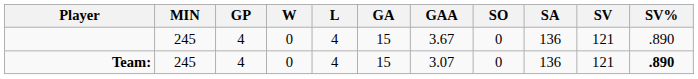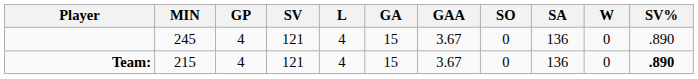 <table class="wikitable sortable" width="60%">
 <tr>
 <th bgcolor="#DDDDFF" width="10%">Player</th>
 <th width="3%" bgcolor="#DDDDFF" title="Minutes played">MIN</th>
 <th width="3%" bgcolor="#DDDDFF" title="Games played in">GP</th>
-<th width="3%" bgcolor="#DDDDFF" title="Wins">W</th>
+<th width="3%" bgcolor="#DDDDFF" title="Shots saved">SV</th>
 <th width="3%" bgcolor="#DDDDFF"title="Losses">L</th>
 <th width="3%" bgcolor="#DDDDFF" title="Goals against">GA</th>
 <th width="3%" bgcolor="#DDDDFF" title="Goals against average">GAA</th>
 <th width="3%" bgcolor="#DDDDFF" title="Shut-outs">SO</th>
 <th width="3%" bgcolor="#DDDDFF" title="Shots against">SA</th>
-<th width="3%" bgcolor="#DDDDFF" title="Shots saved">SV</th>
+<th width="3%" bgcolor="#DDDDFF" title="Wins">W</th>
 <th width="3%" bgcolor="#DDDDFF" title="Save percentage">SV%</th>
 </tr>
 <tr align="center">
 <td align="right"></td>
 <td>245</td>
 <td>4</td>
-<td>0</td>
+<td>121</td>
 <td>4</td>
 <td>15</td>
 <td>3.67</td>
 <td>0</td>
 <td>136</td>
-<td>121</td>
+<td>0</td>
 <td>.890</td>
 </tr>
 <tr align="center">
 <td align="right"><strong>Team:</strong></td>
-<td>245</td>
+<td>215</td>
 <td>4</td>
-<td>0</td>
+<td>121</td>
 <td>4</td>
 <td>15</td>
-<td>3.07</td>
+<td>3.67</td>
 <td>0</td>
 <td>136</td>
-<td>121</td>
+<td>0</td>
 <td><strong>.890</strong></td>
 </tr>
 </table>
